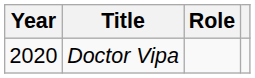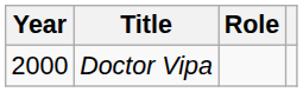 <table class="wikitable sortable plainrowheaders">
 <tr>
 <th>Year</th>
 <th>Title</th>
 <th>Role</th>
 <th></th>
 </tr>
 <tr>
-<td>2020</td>
+<td>2000</td>
 <td><em>Doctor Vipa</em></td>
 <td></td>
 <td></td>
 </tr>
 </table>
